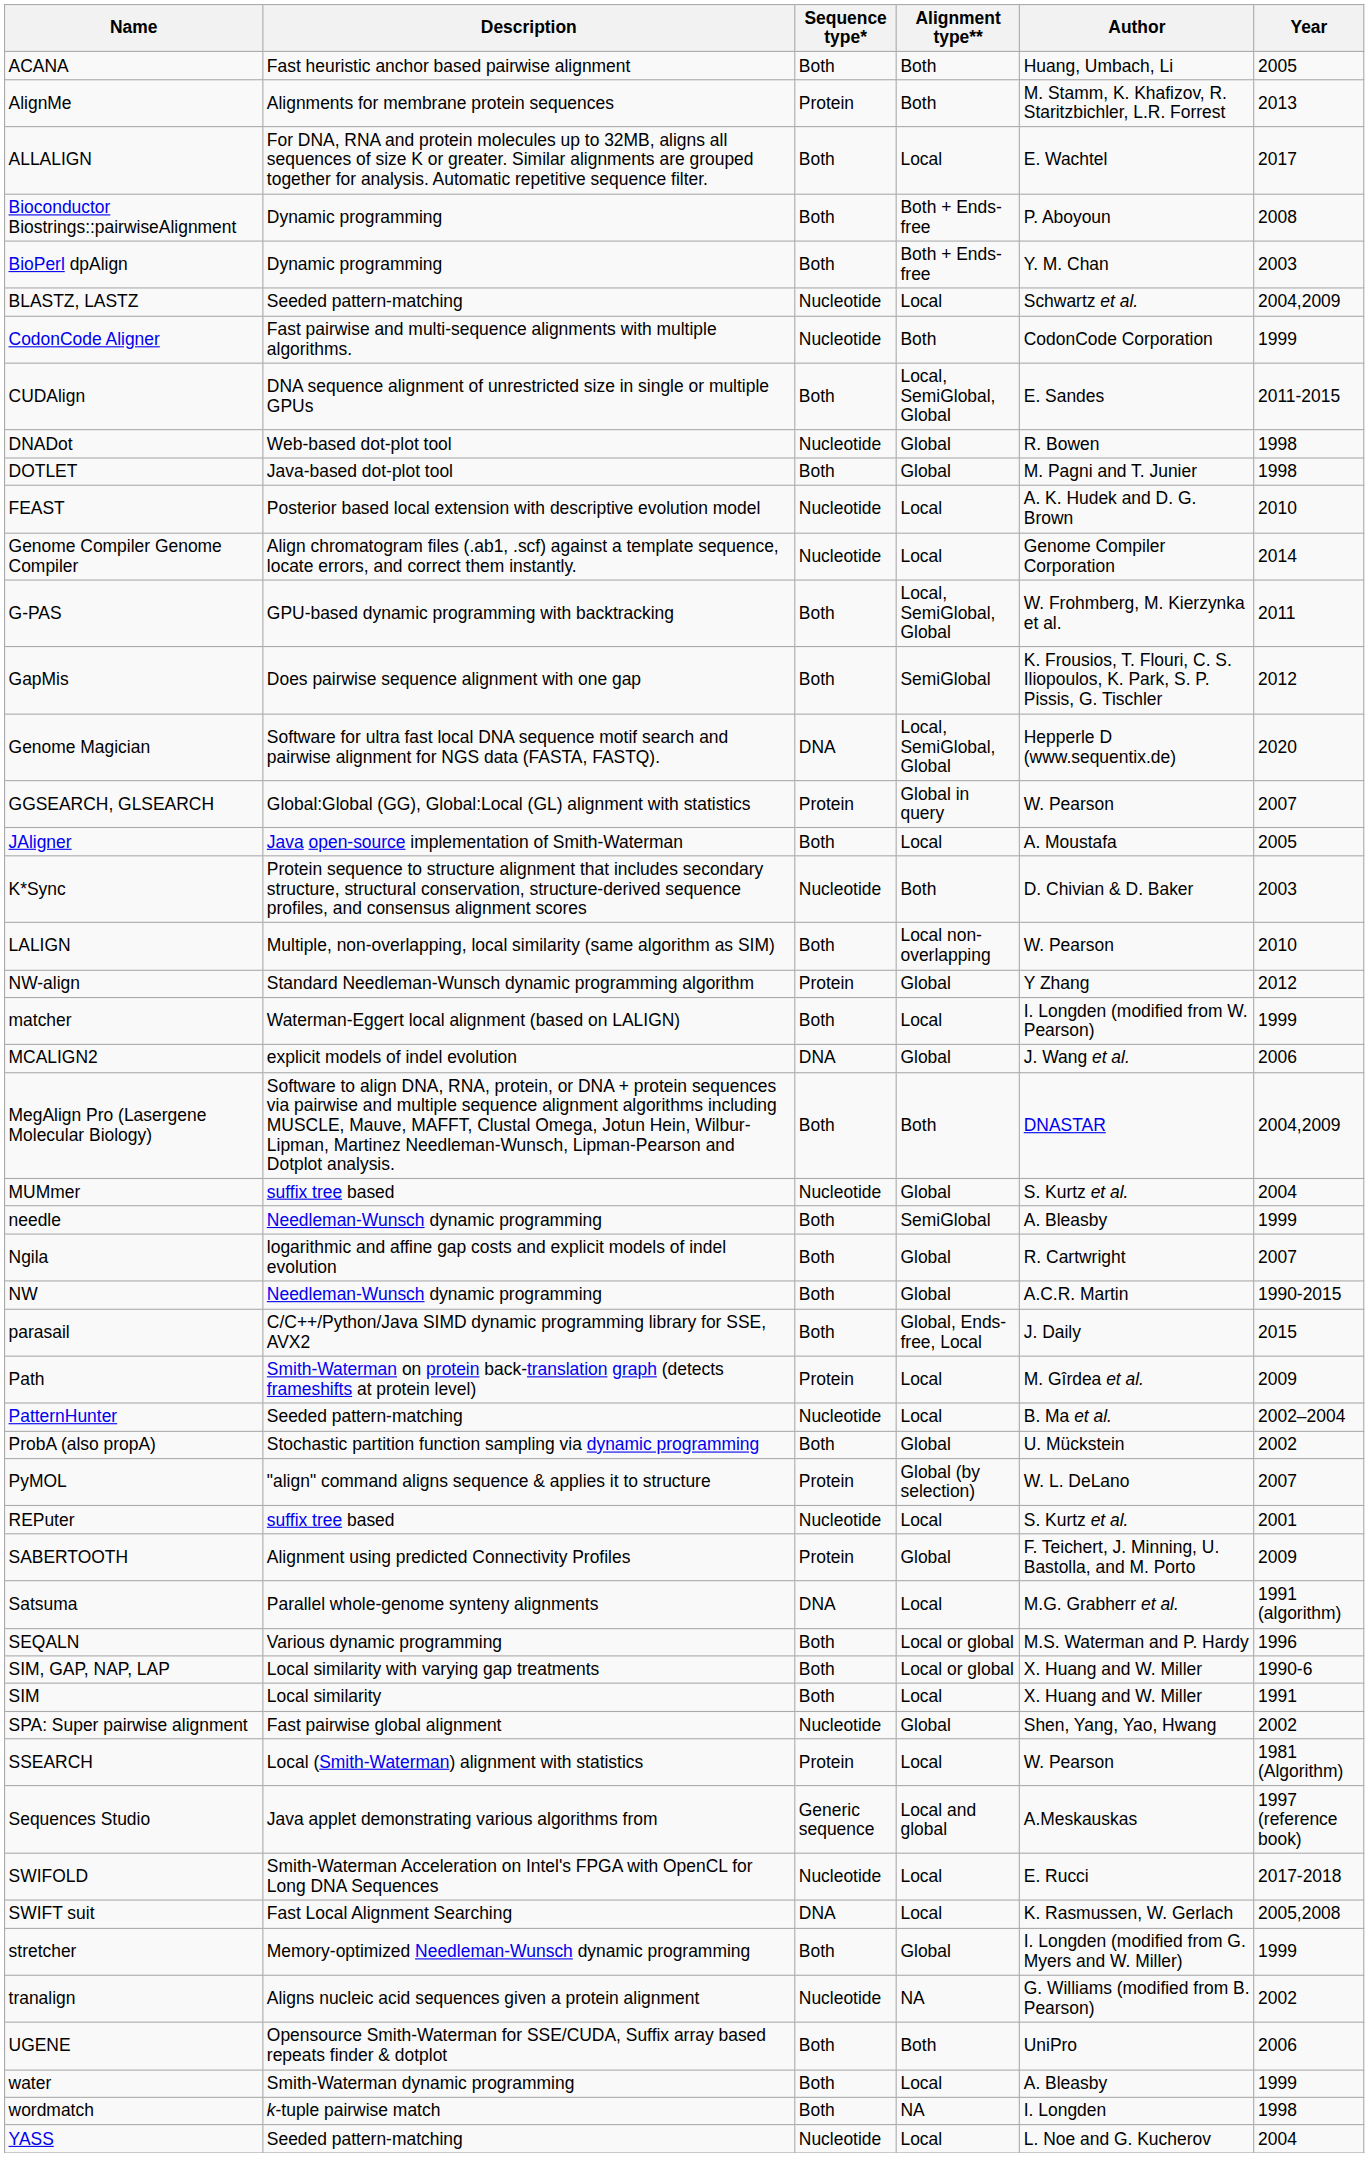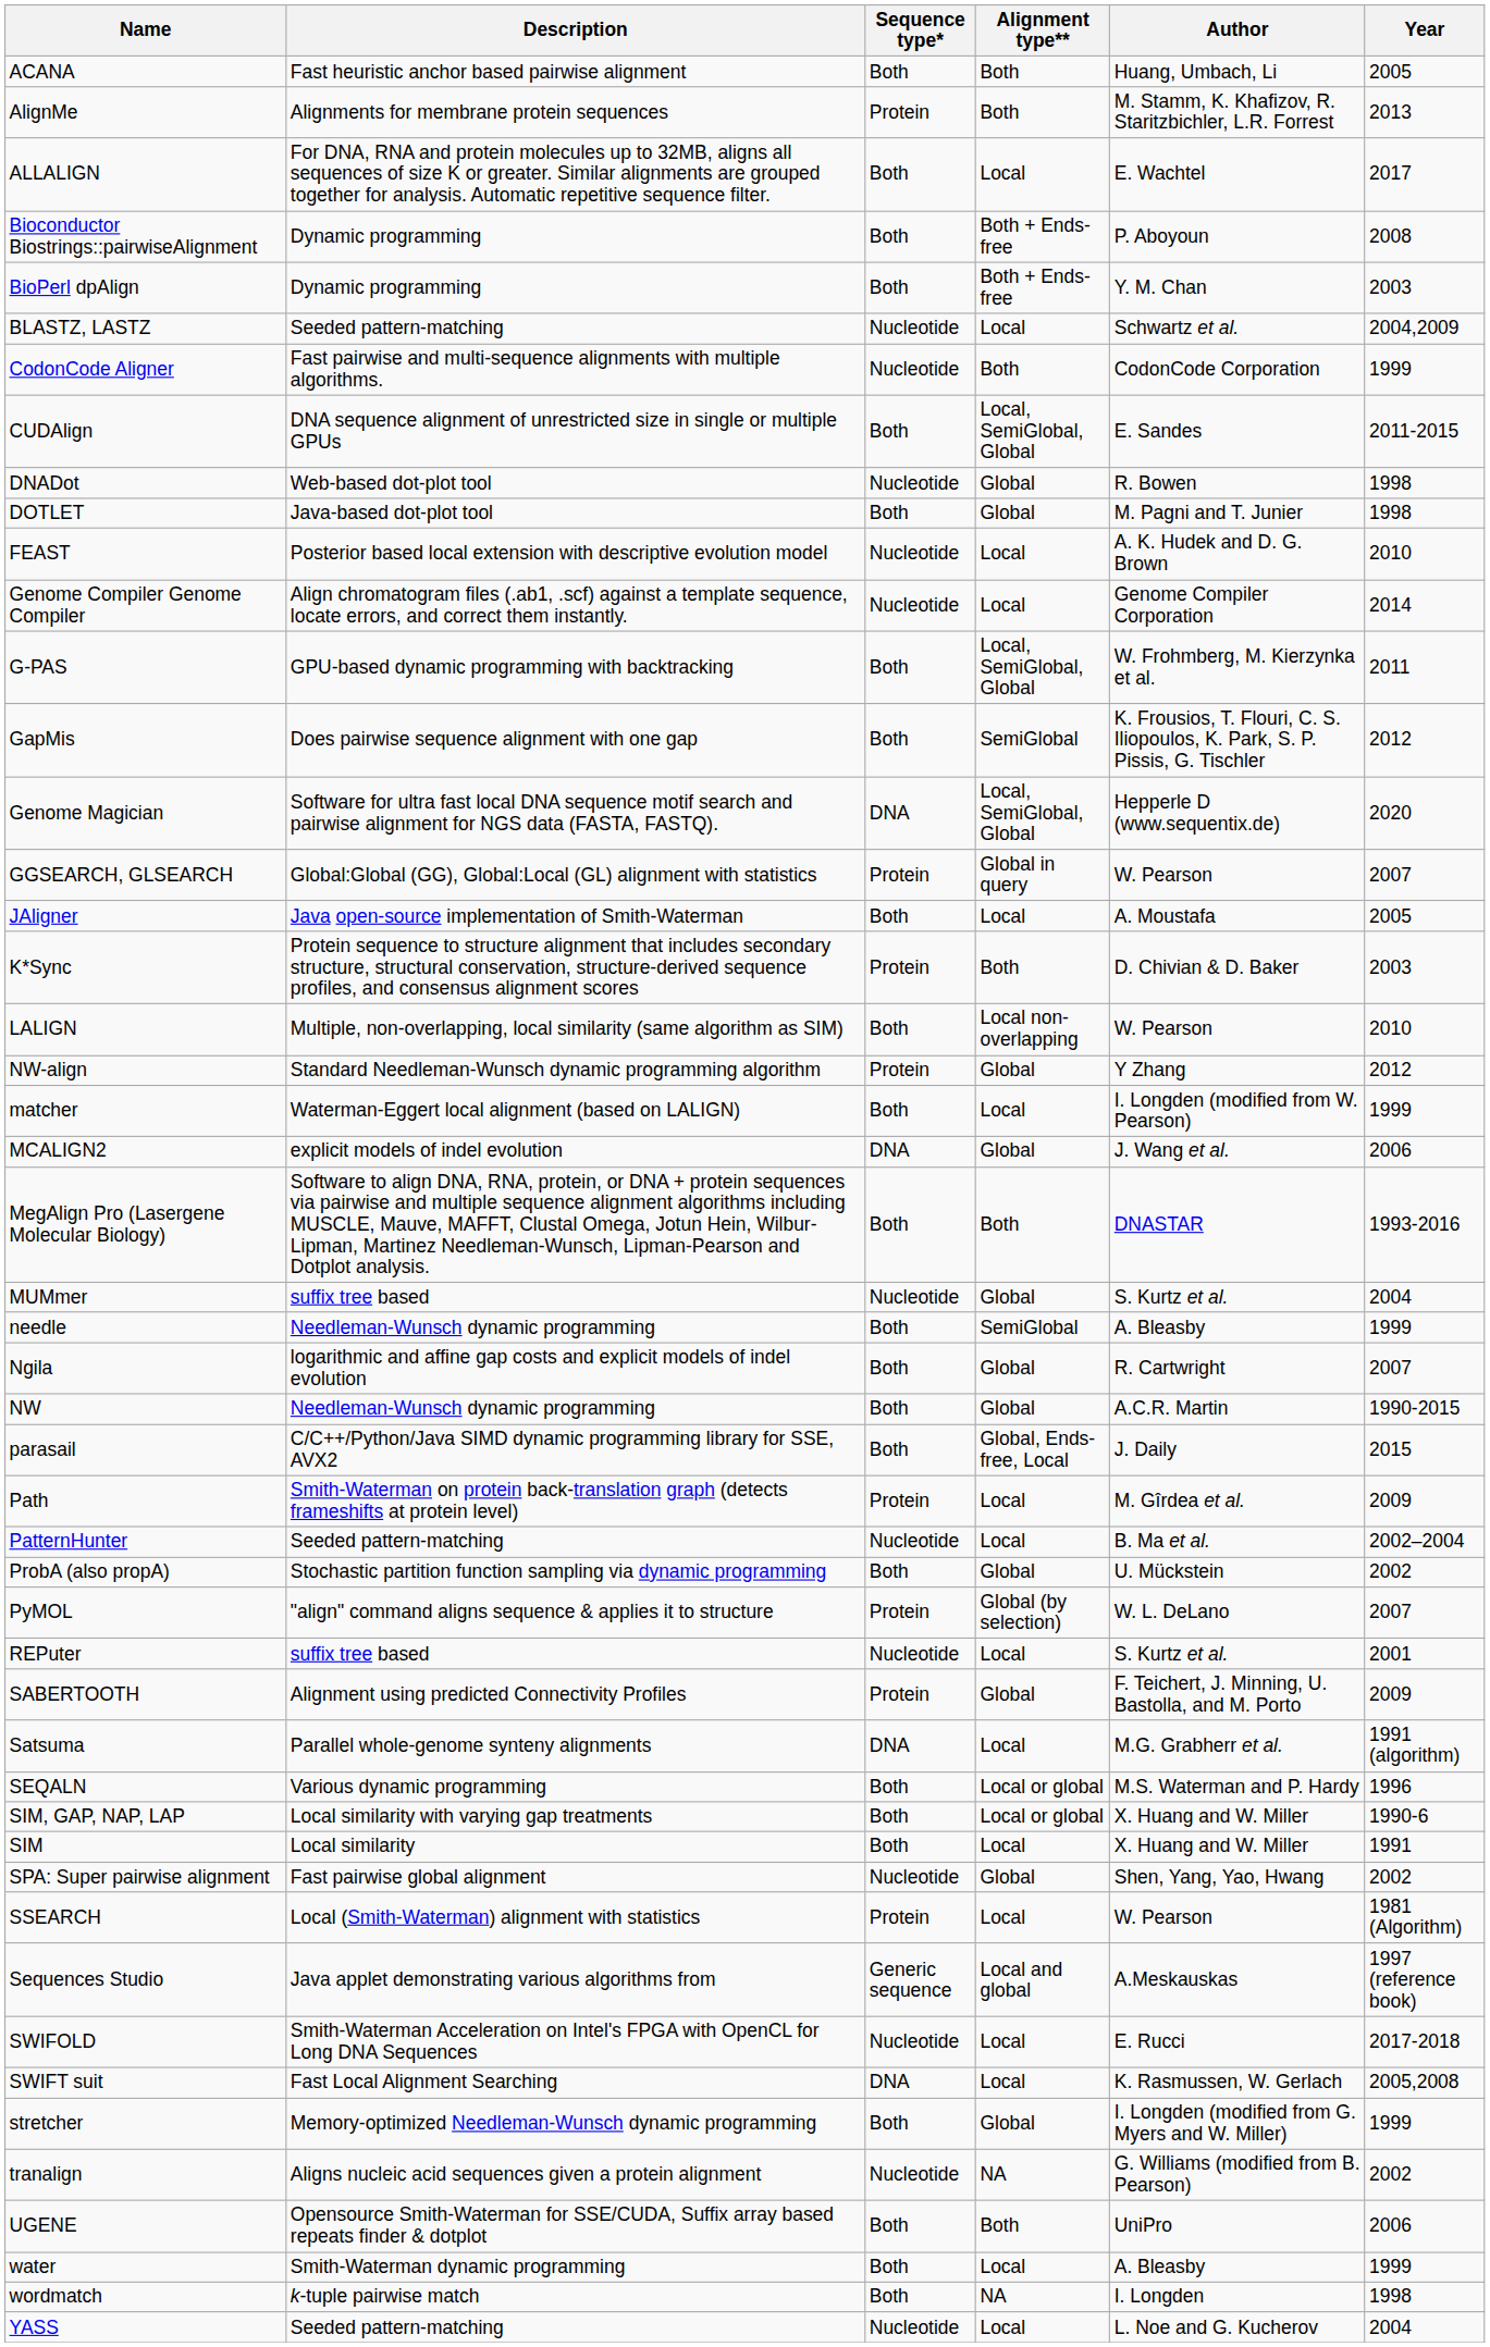 <table class="wikitable sortable">
 <tr>
 <th>Name</th>
 <th>Description</th>
 <th>Sequence type*</th>
 <th>Alignment type**</th>
 <th>Author</th>
 <th>Year</th>
 </tr>
 <tr>
 <td>ACANA</td>
 <td>Fast heuristic anchor based pairwise alignment</td>
 <td>Both</td>
 <td>Both</td>
 <td>Huang, Umbach, Li</td>
 <td>2005</td>
 </tr>
 <tr>
 <td>AlignMe</td>
 <td>Alignments for membrane protein sequences</td>
 <td>Protein</td>
 <td>Both</td>
 <td>M. Stamm, K. Khafizov, R. Staritzbichler, L.R. Forrest</td>
 <td>2013</td>
 </tr>
 <tr>
 <td>ALLALIGN</td>
 <td>For DNA, RNA and protein molecules up to 32MB, aligns all sequences of size K or greater.  Similar alignments are grouped together for analysis. Automatic repetitive sequence filter.</td>
 <td>Both</td>
 <td>Local</td>
 <td>E. Wachtel</td>
 <td>2017</td>
 </tr>
 <tr>
 <td><a href='#'>Bioconductor</a> Biostrings::pairwiseAlignment</td>
 <td>Dynamic programming</td>
 <td>Both</td>
 <td>Both + Ends-free</td>
 <td>P. Aboyoun</td>
 <td>2008</td>
 </tr>
 <tr>
 <td><a href='#'>BioPerl</a> dpAlign</td>
 <td>Dynamic programming</td>
 <td>Both</td>
 <td>Both + Ends-free</td>
 <td>Y. M. Chan</td>
 <td>2003</td>
 </tr>
 <tr>
 <td>BLASTZ, LASTZ</td>
 <td>Seeded pattern-matching</td>
 <td>Nucleotide</td>
 <td>Local</td>
 <td>Schwartz <em>et al.</em></td>
 <td>2004,2009</td>
 </tr>
 <tr>
 <td><a href='#'>CodonCode Aligner</a></td>
 <td>Fast pairwise and multi-sequence alignments with multiple algorithms.</td>
 <td>Nucleotide</td>
 <td>Both</td>
 <td>CodonCode Corporation</td>
 <td>1999</td>
 </tr>
 <tr>
 <td>CUDAlign</td>
 <td>DNA sequence alignment of unrestricted size in single or multiple GPUs</td>
 <td>Both</td>
 <td>Local, SemiGlobal, Global</td>
 <td>E. Sandes</td>
 <td>2011-2015</td>
 </tr>
 <tr>
 <td>DNADot</td>
 <td>Web-based dot-plot tool</td>
 <td>Nucleotide</td>
 <td>Global</td>
 <td>R. Bowen</td>
 <td>1998</td>
 </tr>
 <tr>
 <td>DOTLET</td>
 <td>Java-based dot-plot tool</td>
 <td>Both</td>
 <td>Global</td>
 <td>M. Pagni and T. Junier</td>
 <td>1998</td>
 </tr>
 <tr>
 <td>FEAST</td>
 <td>Posterior based local extension with descriptive evolution model</td>
 <td>Nucleotide</td>
 <td>Local</td>
 <td>A. K. Hudek and D. G. Brown</td>
 <td>2010</td>
 </tr>
 <tr>
 <td>Genome Compiler Genome Compiler</td>
 <td>Align chromatogram files (.ab1, .scf) against a template sequence, locate errors, and correct them instantly.</td>
 <td>Nucleotide</td>
 <td>Local</td>
 <td>Genome Compiler Corporation</td>
 <td>2014</td>
 </tr>
 <tr>
 <td>G-PAS</td>
 <td>GPU-based dynamic programming with backtracking</td>
 <td>Both</td>
 <td>Local, SemiGlobal, Global</td>
 <td>W. Frohmberg, M. Kierzynka et al.</td>
 <td>2011</td>
 </tr>
 <tr>
 <td>GapMis</td>
 <td>Does pairwise sequence alignment with one gap</td>
 <td>Both</td>
 <td>SemiGlobal</td>
 <td>K. Frousios, T. Flouri, C. S. Iliopoulos, K. Park, S. P. Pissis, G. Tischler</td>
 <td>2012</td>
 </tr>
 <tr>
 <td>Genome Magician</td>
 <td>Software for ultra fast local DNA sequence motif search and pairwise alignment for NGS data (FASTA, FASTQ).</td>
 <td>DNA</td>
 <td>Local, SemiGlobal, Global</td>
 <td>Hepperle D (www.sequentix.de)</td>
 <td>2020</td>
 </tr>
 <tr>
 <td>GGSEARCH, GLSEARCH</td>
 <td>Global:Global (GG), Global:Local (GL) alignment with statistics</td>
 <td>Protein</td>
 <td>Global in query</td>
 <td>W. Pearson</td>
 <td>2007</td>
 </tr>
 <tr>
 <td><a href='#'>JAligner</a></td>
 <td><a href='#'>Java</a> <a href='#'>open-source</a> implementation of Smith-Waterman</td>
 <td>Both</td>
 <td>Local</td>
 <td>A. Moustafa</td>
 <td>2005</td>
 </tr>
 <tr>
 <td>K*Sync</td>
 <td>Protein sequence to structure alignment that includes secondary structure, structural conservation, structure-derived sequence profiles, and consensus alignment scores</td>
-<td>Nucleotide</td>
+<td>Protein</td>
 <td>Both</td>
 <td>D. Chivian & D. Baker</td>
 <td>2003</td>
 </tr>
 <tr>
 <td>LALIGN</td>
 <td>Multiple, non-overlapping, local similarity (same algorithm as SIM)</td>
 <td>Both</td>
 <td>Local non-overlapping</td>
 <td>W. Pearson</td>
 <td>2010</td>
 </tr>
 <tr>
 <td>NW-align</td>
 <td>Standard Needleman-Wunsch dynamic programming algorithm</td>
 <td>Protein</td>
 <td>Global</td>
 <td>Y Zhang</td>
 <td>2012</td>
 </tr>
 <tr>
 <td>matcher</td>
 <td>Waterman-Eggert local alignment (based on LALIGN)</td>
 <td>Both</td>
 <td>Local</td>
 <td>I. Longden (modified from W. Pearson)</td>
 <td>1999</td>
 </tr>
 <tr>
 <td>MCALIGN2</td>
 <td>explicit models of indel evolution</td>
 <td>DNA</td>
 <td>Global</td>
 <td>J. Wang <em>et al.</em></td>
 <td>2006</td>
 </tr>
 <tr>
 <td>MegAlign Pro (Lasergene Molecular Biology)</td>
 <td>Software to align DNA, RNA, protein, or DNA + protein sequences via pairwise and multiple sequence alignment algorithms including MUSCLE, Mauve, MAFFT, Clustal Omega, Jotun Hein, Wilbur-Lipman, Martinez Needleman-Wunsch, Lipman-Pearson and Dotplot analysis.</td>
 <td>Both</td>
 <td>Both</td>
 <td><a href='#'>DNASTAR</a></td>
-<td>2004,2009</td>
+<td>1993-2016</td>
 </tr>
 <tr>
 <td>MUMmer</td>
 <td><a href='#'>suffix tree</a> based</td>
 <td>Nucleotide</td>
 <td>Global</td>
 <td>S. Kurtz <em>et al.</em></td>
 <td>2004</td>
 </tr>
 <tr>
 <td>needle</td>
 <td><a href='#'>Needleman-Wunsch</a> dynamic programming</td>
 <td>Both</td>
 <td>SemiGlobal</td>
 <td>A. Bleasby</td>
 <td>1999</td>
 </tr>
 <tr>
 <td>Ngila</td>
 <td>logarithmic and affine gap costs and explicit models of indel evolution</td>
 <td>Both</td>
 <td>Global</td>
 <td>R. Cartwright</td>
 <td>2007</td>
 </tr>
 <tr>
 <td>NW</td>
 <td><a href='#'>Needleman-Wunsch</a> dynamic programming</td>
 <td>Both</td>
 <td>Global</td>
 <td>A.C.R. Martin</td>
 <td>1990-2015</td>
 </tr>
 <tr>
 <td>parasail</td>
 <td>C/C++/Python/Java SIMD dynamic programming library for SSE, AVX2</td>
 <td>Both</td>
 <td>Global, Ends-free, Local</td>
 <td>J. Daily</td>
 <td>2015</td>
 </tr>
 <tr>
 <td>Path</td>
 <td><a href='#'>Smith-Waterman</a> on <a href='#'>protein</a> back-<a href='#'>translation</a> <a href='#'>graph</a> (detects <a href='#'>frameshifts</a> at protein level)</td>
 <td>Protein</td>
 <td>Local</td>
 <td>M. Gîrdea <em>et al.</em></td>
 <td>2009</td>
 </tr>
 <tr>
 <td><a href='#'>PatternHunter</a></td>
 <td>Seeded pattern-matching</td>
 <td>Nucleotide</td>
 <td>Local</td>
 <td>B. Ma <em>et al.</em></td>
 <td>2002–2004</td>
 </tr>
 <tr>
 <td>ProbA (also propA)</td>
 <td>Stochastic partition function sampling via <a href='#'>dynamic programming</a></td>
 <td>Both</td>
 <td>Global</td>
 <td>U. Mückstein</td>
 <td>2002</td>
 </tr>
 <tr>
 <td>PyMOL</td>
 <td>"align" command aligns sequence & applies it to structure</td>
 <td>Protein</td>
 <td>Global (by selection)</td>
 <td>W. L. DeLano</td>
 <td>2007</td>
 </tr>
 <tr>
 <td>REPuter</td>
 <td><a href='#'>suffix tree</a> based</td>
 <td>Nucleotide</td>
 <td>Local</td>
 <td>S. Kurtz <em>et al.</em></td>
 <td>2001</td>
 </tr>
 <tr>
 <td>SABERTOOTH</td>
 <td>Alignment using predicted Connectivity Profiles</td>
 <td>Protein</td>
 <td>Global</td>
 <td>F. Teichert, J. Minning, U. Bastolla, and M. Porto</td>
 <td>2009</td>
 </tr>
 <tr>
 <td>Satsuma</td>
 <td>Parallel whole-genome synteny alignments</td>
 <td>DNA</td>
 <td>Local</td>
 <td>M.G. Grabherr <em>et al.</em></td>
 <td>1991 (algorithm)</td>
 </tr>
 <tr>
 <td>SEQALN</td>
 <td>Various dynamic programming</td>
 <td>Both</td>
 <td>Local or global</td>
 <td>M.S. Waterman and P. Hardy</td>
 <td>1996</td>
 </tr>
 <tr>
 <td>SIM, GAP, NAP, LAP</td>
 <td>Local similarity with varying gap treatments</td>
 <td>Both</td>
 <td>Local or global</td>
 <td>X. Huang and W. Miller</td>
 <td>1990-6</td>
 </tr>
 <tr>
 <td>SIM</td>
 <td>Local similarity</td>
 <td>Both</td>
 <td>Local</td>
 <td>X. Huang and W. Miller</td>
 <td>1991</td>
 </tr>
 <tr>
 <td>SPA: Super pairwise alignment</td>
 <td>Fast pairwise global alignment</td>
 <td>Nucleotide</td>
 <td>Global</td>
 <td>Shen, Yang, Yao, Hwang</td>
 <td>2002</td>
 </tr>
 <tr>
 <td>SSEARCH</td>
 <td>Local (<a href='#'>Smith-Waterman</a>) alignment with statistics</td>
 <td>Protein</td>
 <td>Local</td>
 <td>W. Pearson</td>
 <td>1981 (Algorithm)</td>
 </tr>
 <tr>
 <td>Sequences Studio</td>
 <td>Java applet demonstrating various algorithms from</td>
 <td>Generic sequence</td>
 <td>Local and global</td>
 <td>A.Meskauskas</td>
 <td>1997 (reference book)</td>
 </tr>
 <tr>
 <td>SWIFOLD</td>
 <td>Smith-Waterman Acceleration on Intel's FPGA with OpenCL for Long DNA Sequences</td>
 <td>Nucleotide</td>
 <td>Local</td>
 <td>E. Rucci</td>
 <td>2017-2018</td>
 </tr>
 <tr>
 <td>SWIFT suit</td>
 <td>Fast Local Alignment Searching</td>
 <td>DNA</td>
 <td>Local</td>
 <td>K. Rasmussen, W. Gerlach</td>
 <td>2005,2008</td>
 </tr>
 <tr>
 <td>stretcher</td>
 <td>Memory-optimized <a href='#'>Needleman-Wunsch</a> dynamic programming</td>
 <td>Both</td>
 <td>Global</td>
 <td>I. Longden (modified from G. Myers and W. Miller)</td>
 <td>1999</td>
 </tr>
 <tr>
 <td>tranalign</td>
 <td>Aligns nucleic acid sequences given a protein alignment</td>
 <td>Nucleotide</td>
 <td>NA</td>
 <td>G. Williams (modified from B. Pearson)</td>
 <td>2002</td>
 </tr>
 <tr>
 <td>UGENE</td>
 <td>Opensource Smith-Waterman for SSE/CUDA, Suffix array based repeats finder & dotplot</td>
 <td>Both</td>
 <td>Both</td>
 <td>UniPro</td>
 <td>2006</td>
 </tr>
 <tr>
 <td>water</td>
 <td>Smith-Waterman dynamic programming</td>
 <td>Both</td>
 <td>Local</td>
 <td>A. Bleasby</td>
 <td>1999</td>
 </tr>
 <tr>
 <td>wordmatch</td>
 <td><em>k</em>-tuple pairwise match</td>
 <td>Both</td>
 <td>NA</td>
 <td>I. Longden</td>
 <td>1998</td>
 </tr>
 <tr>
 <td><a href='#'>YASS</a></td>
 <td>Seeded pattern-matching</td>
 <td>Nucleotide</td>
 <td>Local</td>
 <td>L. Noe and G. Kucherov</td>
 <td>2004</td>
 </tr>
 </table>
